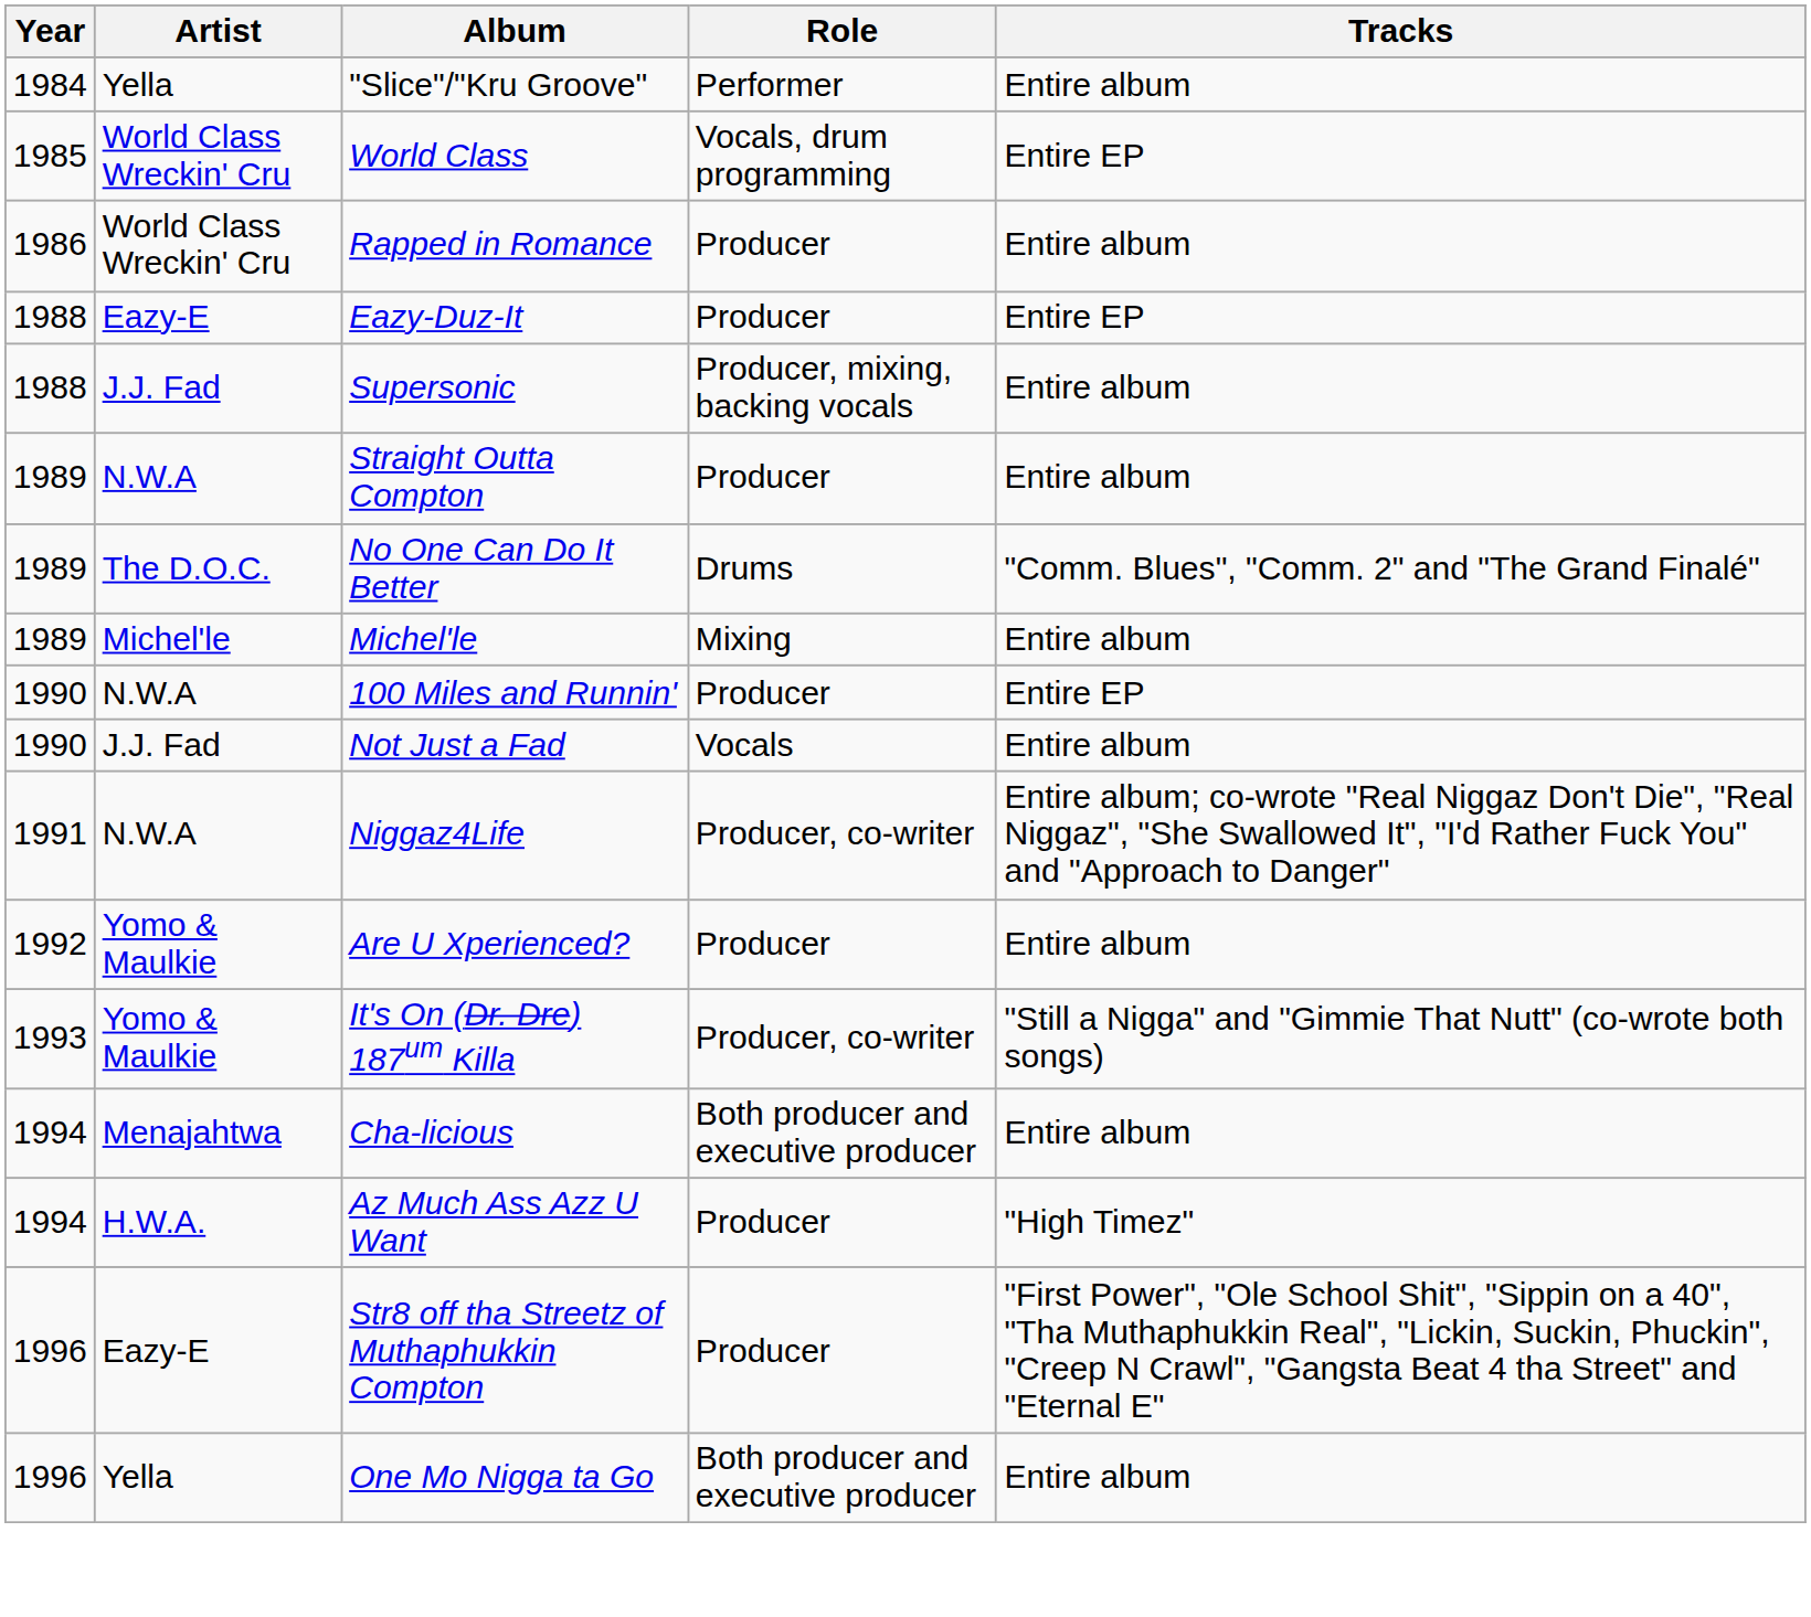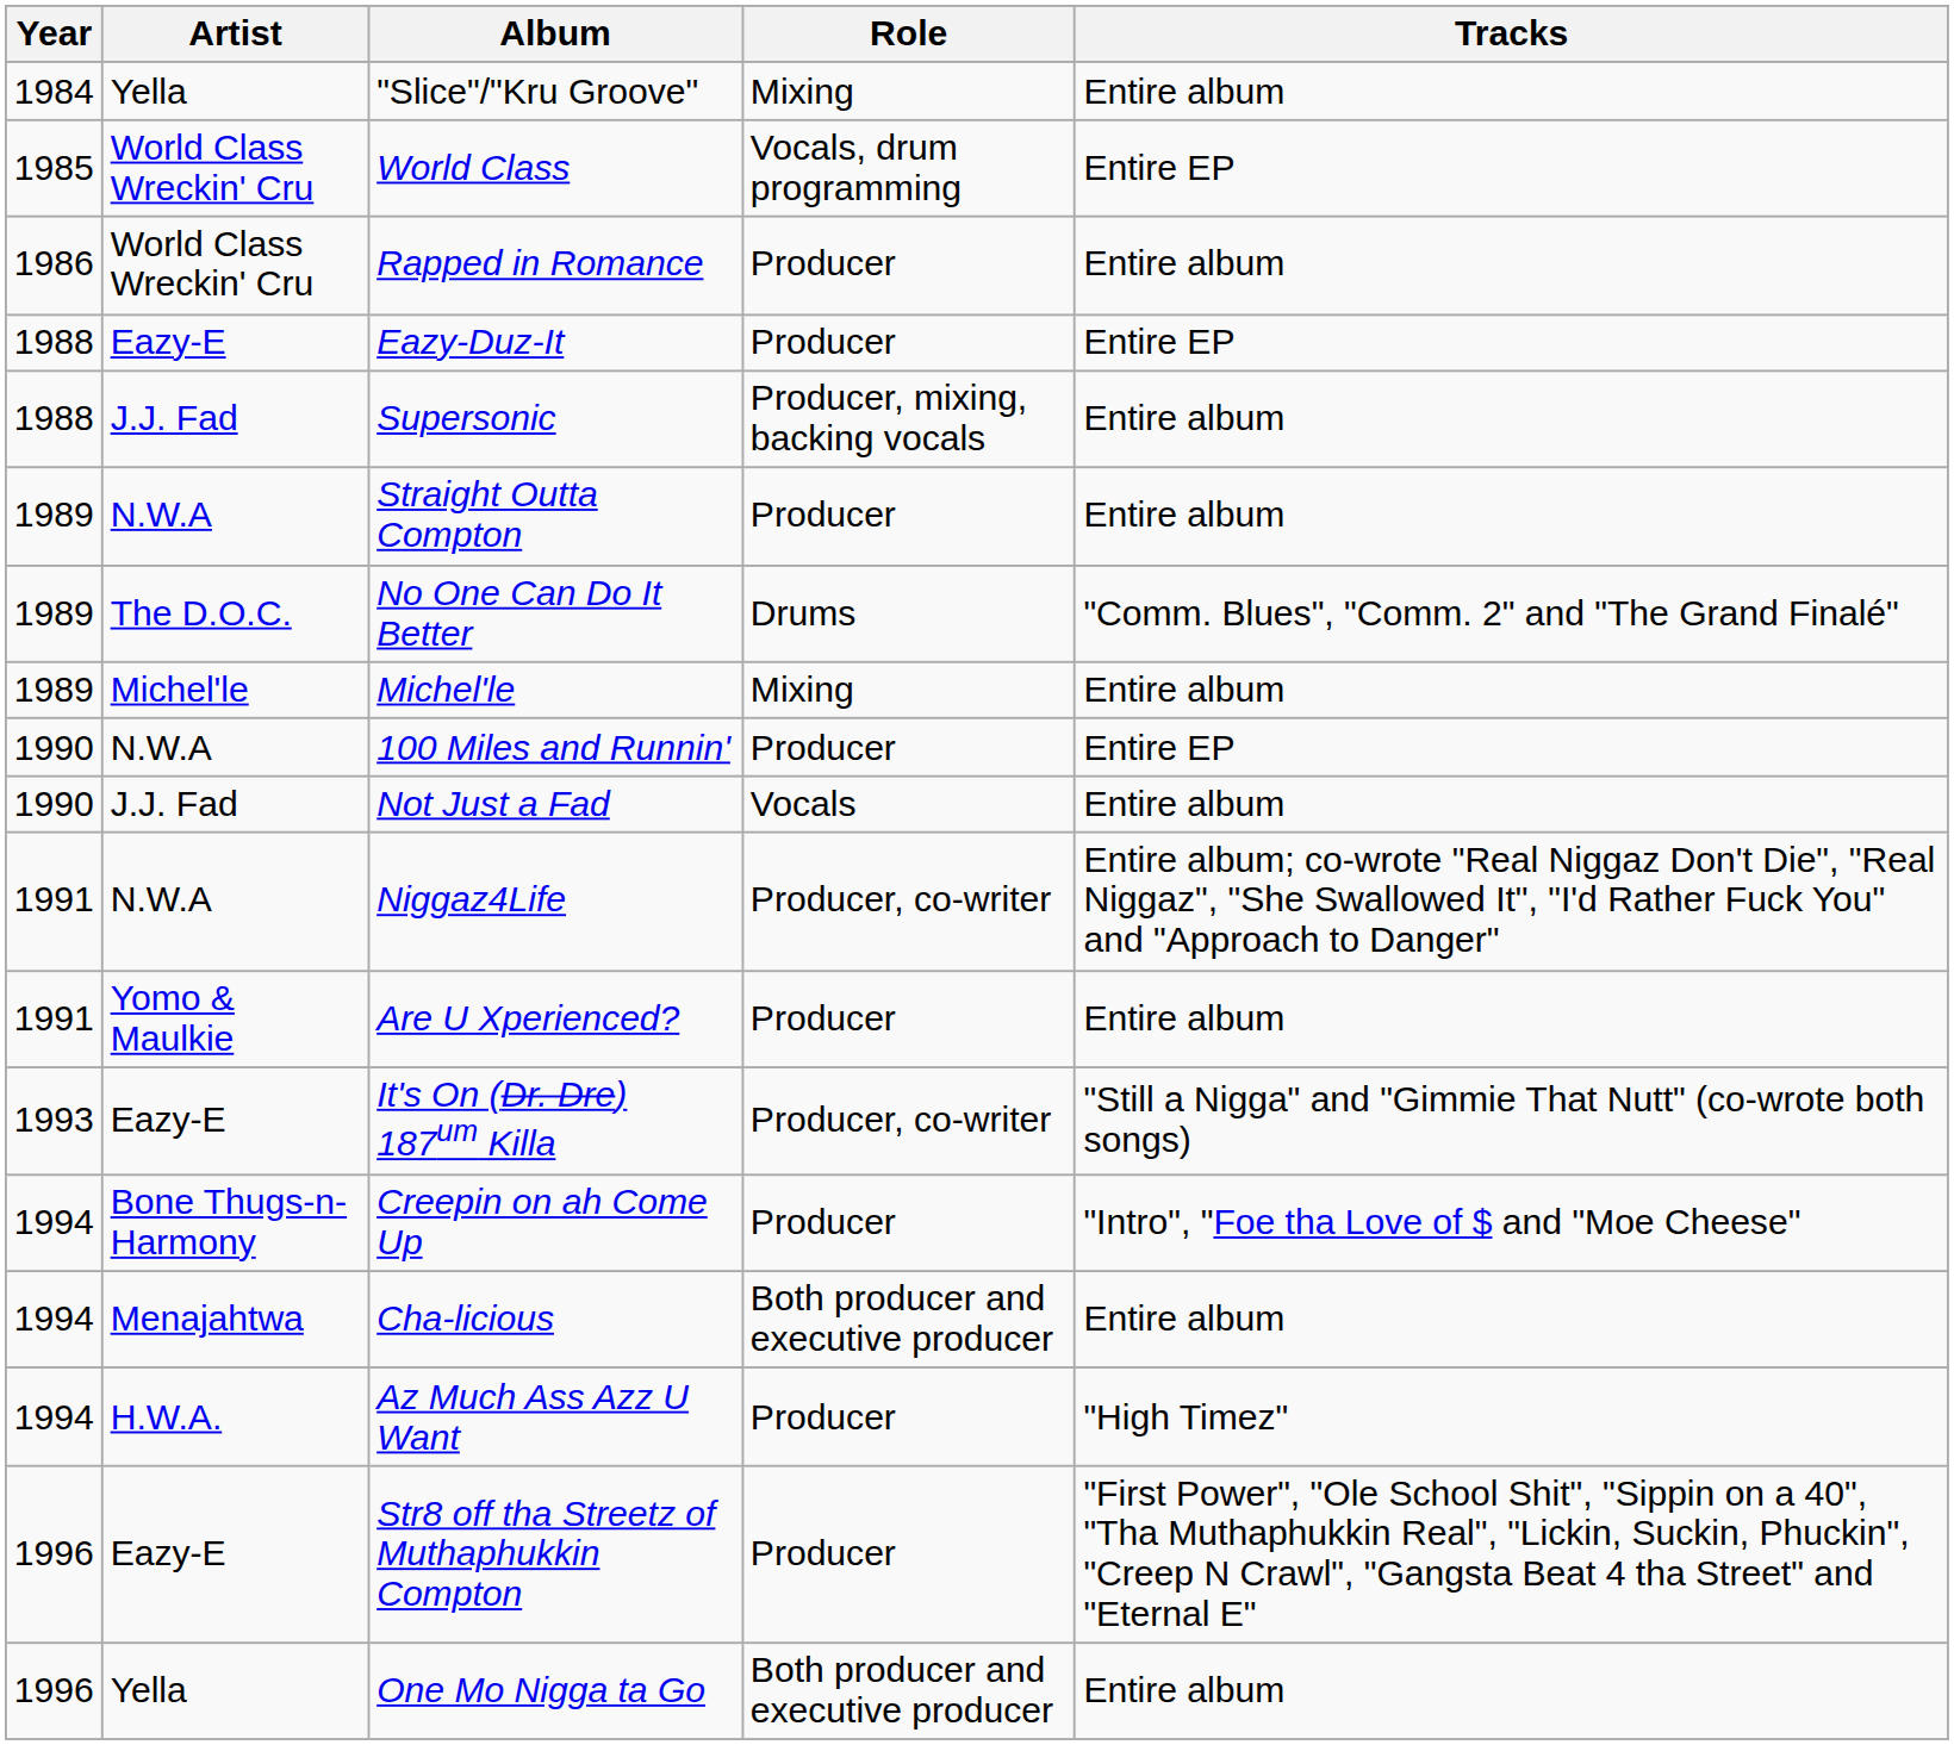 <table class="wikitable">
 <tr>
 <th>Year</th>
 <th>Artist</th>
 <th>Album</th>
 <th>Role</th>
 <th>Tracks</th>
 </tr>
 <tr>
 <td>1984</td>
 <td>Yella</td>
 <td>"Slice"/"Kru Groove"</td>
-<td>Performer</td>
+<td>Mixing</td>
 <td>Entire album</td>
 </tr>
 <tr>
 <td>1985</td>
 <td><a href='#'>World Class Wreckin' Cru</a></td>
 <td><em><a href='#'>World Class</a></em></td>
 <td>Vocals, drum programming</td>
 <td>Entire EP</td>
 </tr>
 <tr>
 <td>1986</td>
 <td>World Class Wreckin' Cru</td>
 <td><em><a href='#'>Rapped in Romance</a></em></td>
 <td>Producer</td>
 <td>Entire album</td>
 </tr>
 <tr>
 <td>1988</td>
 <td><a href='#'>Eazy-E</a></td>
 <td><em><a href='#'>Eazy-Duz-It</a></em></td>
 <td>Producer</td>
 <td>Entire EP</td>
 </tr>
 <tr>
 <td>1988</td>
 <td><a href='#'>J.J. Fad</a></td>
 <td><em><a href='#'>Supersonic</a></em></td>
 <td>Producer, mixing, backing vocals</td>
 <td>Entire album</td>
 </tr>
 <tr>
 <td>1989</td>
 <td><a href='#'>N.W.A</a></td>
 <td><em><a href='#'>Straight Outta Compton</a></em></td>
 <td>Producer</td>
 <td>Entire album</td>
 </tr>
 <tr>
 <td>1989</td>
 <td><a href='#'>The D.O.C.</a></td>
 <td><em><a href='#'>No One Can Do It Better</a></em></td>
 <td>Drums</td>
 <td>"Comm. Blues", "Comm. 2" and "The Grand Finalé"</td>
 </tr>
 <tr>
 <td>1989</td>
 <td><a href='#'>Michel'le</a></td>
 <td><em><a href='#'>Michel'le</a></em></td>
 <td>Mixing</td>
 <td>Entire album</td>
 </tr>
 <tr>
 <td>1990</td>
 <td>N.W.A</td>
 <td><em><a href='#'>100 Miles and Runnin'</a></em></td>
 <td>Producer</td>
 <td>Entire EP</td>
 </tr>
 <tr>
 <td>1990</td>
 <td>J.J. Fad</td>
 <td><em><a href='#'>Not Just a Fad</a></em></td>
 <td>Vocals</td>
 <td>Entire album</td>
 </tr>
 <tr>
 <td>1991</td>
 <td>N.W.A</td>
 <td><em><a href='#'>Niggaz4Life</a></em></td>
 <td>Producer, co-writer</td>
 <td>Entire album; co-wrote "Real Niggaz Don't Die", "Real Niggaz", "She Swallowed It", "I'd Rather Fuck You" and "Approach to Danger"</td>
 </tr>
 <tr>
-<td>1992</td>
+<td>1991</td>
 <td><a href='#'>Yomo & Maulkie</a></td>
 <td><em><a href='#'>Are U Xperienced?</a></em></td>
 <td>Producer</td>
 <td>Entire album</td>
 </tr>
 <tr>
 <td>1993</td>
-<td><a href='#'>Yomo & Maulkie</a></td>
+<td>Eazy-E</td>
 <td><em><a href='#'>It's On (<del>Dr. Dre</del>) 187<sup>um</sup> Killa</a></em></td>
 <td>Producer, co-writer</td>
 <td>"Still a Nigga" and "Gimmie That Nutt" (co-wrote both songs)</td>
+</tr>
+<tr>
+<td>1994</td>
+<td><a href='#'>Bone Thugs-n-Harmony</a></td>
+<td><em><a href='#'>Creepin on ah Come Up</a></em></td>
+<td>Producer</td>
+<td>"Intro", "<a href='#'>Foe tha Love of $</a> and "Moe Cheese"</td>
 </tr>
 <tr>
 <td>1994</td>
 <td><a href='#'>Menajahtwa</a></td>
 <td><em><a href='#'>Cha-licious</a></em></td>
 <td>Both producer and executive producer</td>
 <td>Entire album</td>
 </tr>
 <tr>
 <td>1994</td>
 <td><a href='#'>H.W.A.</a></td>
 <td><em><a href='#'>Az Much Ass Azz U Want</a></em></td>
 <td>Producer</td>
 <td>"High Timez"</td>
 </tr>
 <tr>
 <td>1996</td>
 <td>Eazy-E</td>
 <td><em><a href='#'>Str8 off tha Streetz of Muthaphukkin Compton</a></em></td>
 <td>Producer</td>
 <td>"First Power", "Ole School Shit", "Sippin on a 40", "Tha Muthaphukkin Real", "Lickin, Suckin, Phuckin", "Creep N Crawl", "Gangsta Beat 4 tha Street" and "Eternal E"</td>
 </tr>
 <tr>
 <td>1996</td>
 <td>Yella</td>
 <td><em><a href='#'>One Mo Nigga ta Go</a></em></td>
 <td>Both producer and executive producer</td>
 <td>Entire album</td>
 </tr>
 </table>
